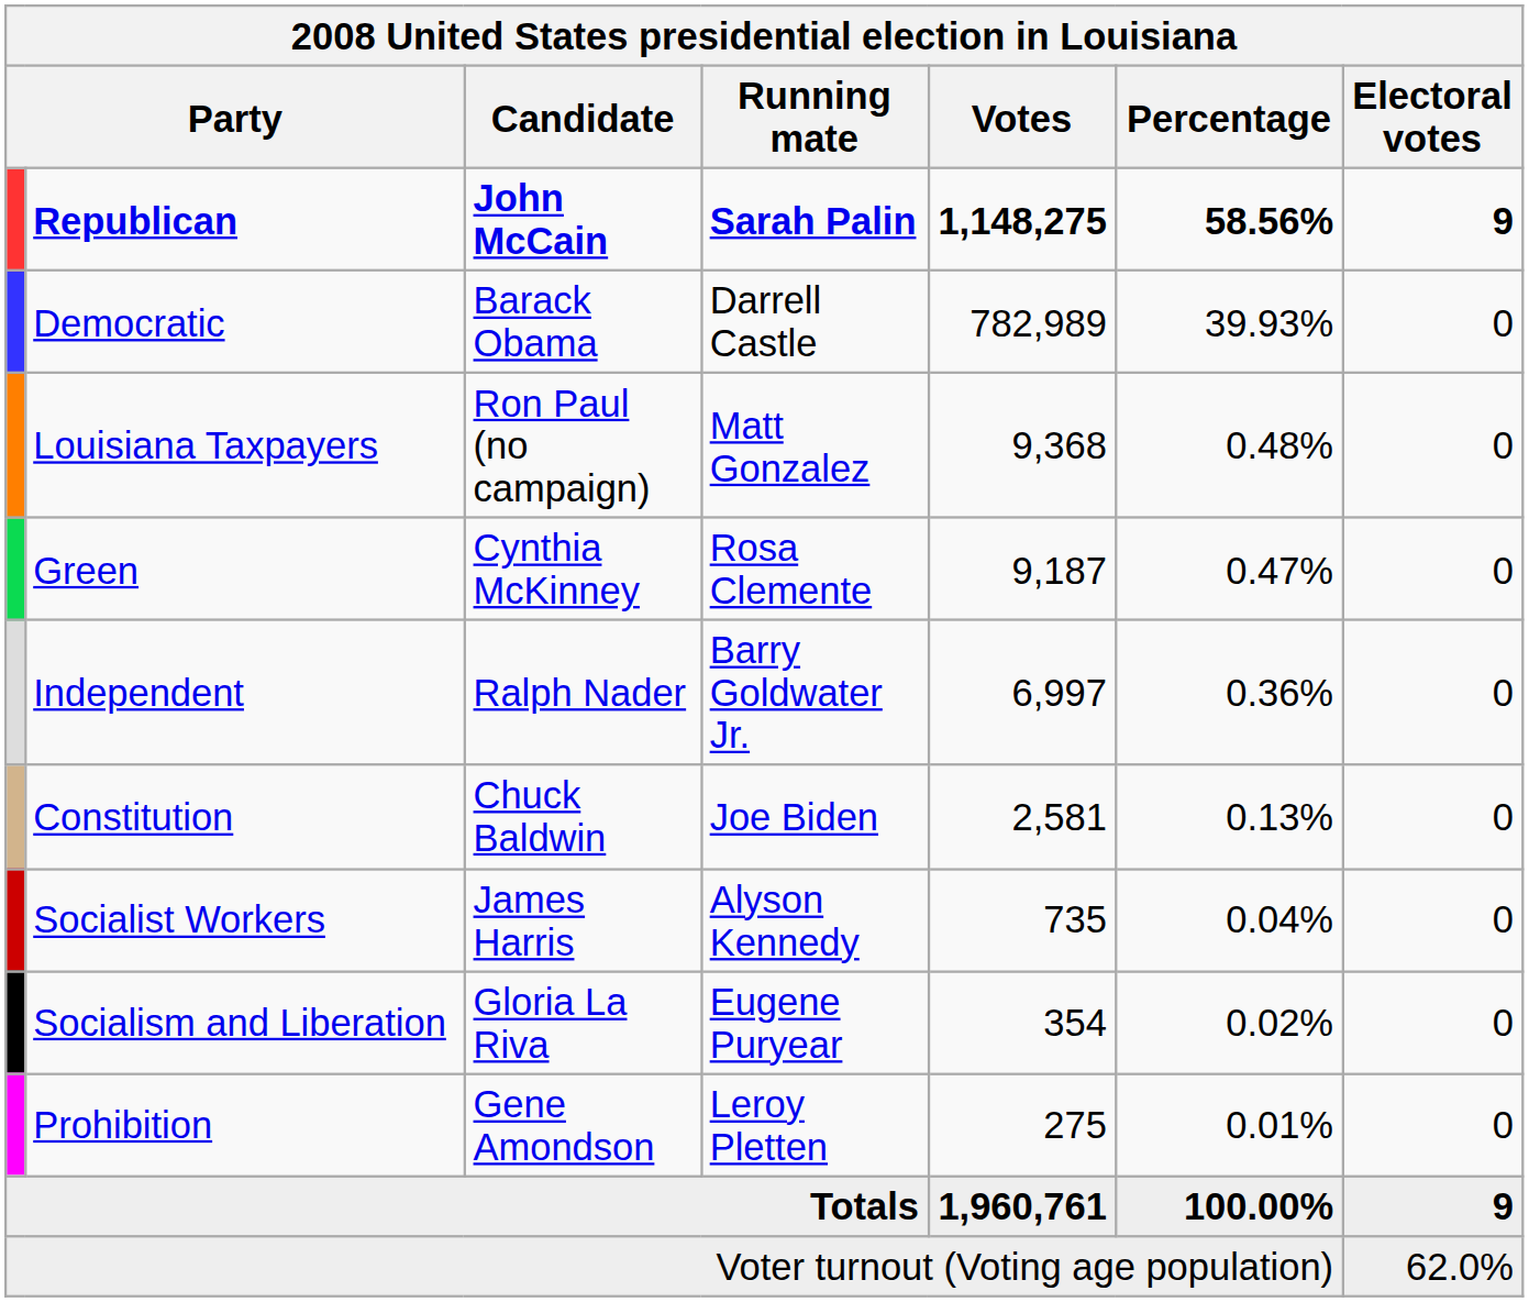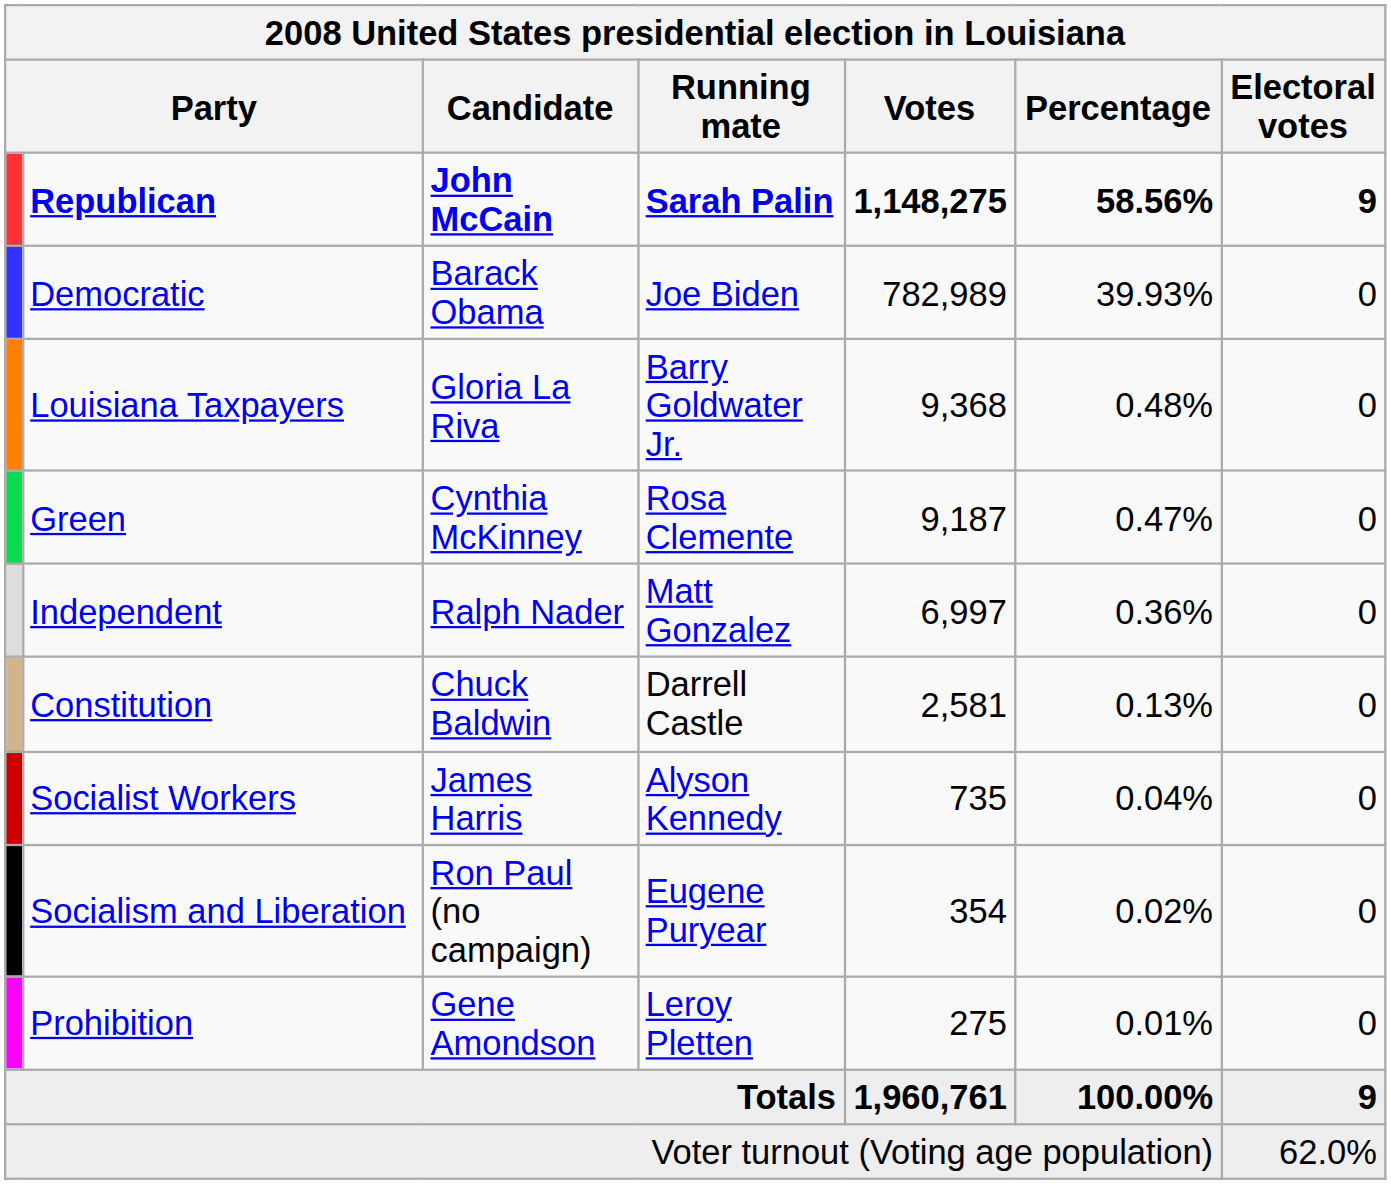 <table class="wikitable" style="font-size: 95%;">
 <tr>
 <th colspan="7">2008 United States presidential election in Louisiana</th>
 </tr>
 <tr>
 <th colspan="2" style="width: 15em">Party</th>
 <th style="width: 17em">Candidate</th>
 <th style="width: 17em">Running mate</th>
 <th style="width: 5em">Votes</th>
 <th style="width: 7em">Percentage</th>
 <th style="width: 5em">Electoral votes</th>
 </tr>
 <tr>
 <th style="background-color:#FF3333; width: 3px"></th>
 <td style="width: 130px"><strong><a href='#'>Republican</a></strong></td>
 <td><strong><a href='#'>John McCain</a></strong></td>
 <td><strong><a href='#'>Sarah Palin</a></strong></td>
 <td align="right"><strong>1,148,275</strong></td>
 <td align="right"><strong>58.56%</strong></td>
 <td align="right"><strong>9</strong></td>
 </tr>
 <tr>
 <th style="background-color:#3333FF; width: 3px"></th>
 <td style="width: 130px"><a href='#'>Democratic</a></td>
 <td><a href='#'>Barack Obama</a></td>
-<td>Darrell Castle</td>
+<td><a href='#'>Joe Biden</a></td>
 <td align="right">782,989</td>
 <td align="right">39.93%</td>
 <td align="right">0</td>
 </tr>
 <tr>
 <th style="background-color:#FF7F00; width: 3px"></th>
 <td style="width: 130px"><a href='#'>Louisiana Taxpayers</a></td>
-<td><a href='#'>Ron Paul</a> (no campaign)</td>
-<td><a href='#'>Matt Gonzalez</a></td>
+<td><a href='#'>Gloria La Riva</a></td>
+<td><a href='#'>Barry Goldwater Jr.</a></td>
 <td align="right">9,368</td>
 <td align="right">0.48%</td>
 <td align="right">0</td>
 </tr>
 <tr>
 <th style="background-color:#0BDA51; width: 3px"></th>
 <td style="width: 130px"><a href='#'>Green</a></td>
 <td><a href='#'>Cynthia McKinney</a></td>
 <td><a href='#'>Rosa Clemente</a></td>
 <td align="right">9,187</td>
 <td align="right">0.47%</td>
 <td align="right">0</td>
 </tr>
 <tr>
 <th style="background-color:#DDDDDD; width: 3px"></th>
 <td style="width: 130px"><a href='#'>Independent</a></td>
 <td><a href='#'>Ralph Nader</a></td>
-<td><a href='#'>Barry Goldwater Jr.</a></td>
+<td><a href='#'>Matt Gonzalez</a></td>
 <td align="right">6,997</td>
 <td align="right">0.36%</td>
 <td align="right">0</td>
 </tr>
 <tr>
 <th style="background-color:#D2B48C; width: 3px"></th>
 <td style="width: 130px"><a href='#'>Constitution</a></td>
 <td><a href='#'>Chuck Baldwin</a></td>
-<td><a href='#'>Joe Biden</a></td>
+<td>Darrell Castle</td>
 <td align="right">2,581</td>
 <td align="right">0.13%</td>
 <td align="right">0</td>
 </tr>
 <tr>
 <th style="background-color:#CC0000; width: 3px"></th>
 <td style="width: 130px"><a href='#'>Socialist Workers</a></td>
 <td><a href='#'>James Harris</a></td>
 <td><a href='#'>Alyson Kennedy</a></td>
 <td align="right">735</td>
 <td align="right">0.04%</td>
 <td align="right">0</td>
 </tr>
 <tr>
 <th style="background-color:black; width: 3px"></th>
 <td style="width: 130px"><a href='#'>Socialism and Liberation</a></td>
-<td><a href='#'>Gloria La Riva</a></td>
+<td><a href='#'>Ron Paul</a> (no campaign)</td>
 <td><a href='#'>Eugene Puryear</a></td>
 <td align="right">354</td>
 <td align="right">0.02%</td>
 <td align="right">0</td>
 </tr>
 <tr>
 <th style="background-color:#FF00FF; width: 3px"></th>
 <td style="width: 130px"><a href='#'>Prohibition</a></td>
 <td><a href='#'>Gene Amondson</a></td>
 <td><a href='#'>Leroy Pletten</a></td>
 <td align="right">275</td>
 <td align="right">0.01%</td>
 <td align="right">0</td>
 </tr>
 <tr bgcolor="#EEEEEE">
 <td colspan="4" align="right"><strong>Totals</strong></td>
 <td align="right"><strong>1,960,761</strong></td>
 <td align="right"><strong>100.00%</strong></td>
 <td align="right"><strong>9</strong></td>
 </tr>
 <tr bgcolor="#EEEEEE">
 <td colspan="6" align="right">Voter turnout (Voting age population)</td>
 <td colspan="1" align="right">62.0%</td>
 </tr>
 </table>
